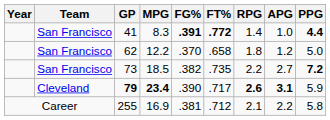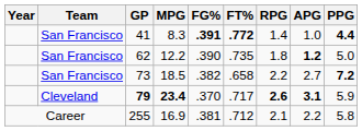 <table class="wikitable sortable" style="font-size:95%; text-align:right;">
 <tr>
 <th>Year</th>
 <th>Team</th>
 <th>GP</th>
 <th>MPG</th>
 <th>FG%</th>
 <th>FT%</th>
 <th>RPG</th>
 <th>APG</th>
 <th>PPG</th>
 </tr>
 <tr>
 <td style="text-align:left;"></td>
 <td style="text-align:left;"><a href='#'>San Francisco</a></td>
 <td>41</td>
 <td>8.3</td>
 <td><strong>.391</strong></td>
 <td><strong>.772</strong></td>
 <td>1.4</td>
 <td>1.0</td>
 <td><strong>4.4</strong></td>
 </tr>
 <tr>
 <td style="text-align:left;"></td>
 <td style="text-align:left;"><a href='#'>San Francisco</a></td>
 <td>62</td>
 <td>12.2</td>
-<td>.370</td>
-<td>.658</td>
+<td>.390</td>
+<td>.735</td>
 <td>1.8</td>
-<td>1.2</td>
+<td><strong>1.2</strong></td>
 <td>5.0</td>
 </tr>
 <tr>
 <td style="text-align:left;"></td>
 <td style="text-align:left;"><a href='#'>San Francisco</a></td>
 <td>73</td>
 <td>18.5</td>
 <td>.382</td>
-<td>.735</td>
+<td>.658</td>
 <td>2.2</td>
 <td>2.7</td>
 <td><strong>7.2</strong></td>
 </tr>
 <tr>
 <td style="text-align:left;"></td>
 <td style="text-align:left;"><a href='#'>Cleveland</a></td>
 <td><strong>79</strong></td>
 <td><strong>23.4</strong></td>
-<td>.390</td>
+<td>.370</td>
 <td>.717</td>
 <td><strong>2.6</strong></td>
 <td><strong>3.1</strong></td>
 <td>5.9</td>
 </tr>
 <tr class="sortbottom">
 <td style="text-align:center;" colspan="2">Career</td>
 <td>255</td>
 <td>16.9</td>
 <td>.381</td>
 <td>.712</td>
 <td>2.1</td>
 <td>2.2</td>
 <td>5.8</td>
 </tr>
 </table>
